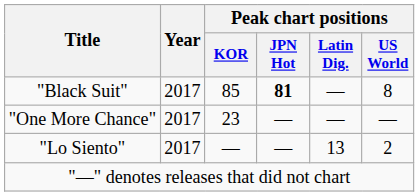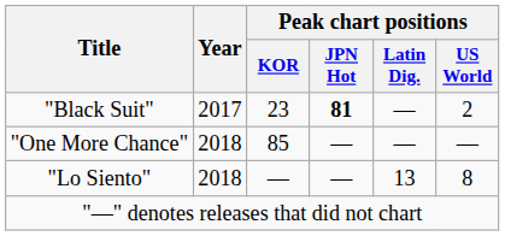 <table class="wikitable"  style="text-align:center;">
 <tr>
 <th rowspan=2>Title</th>
 <th rowspan=2>Year</th>
 <th colspan=4>Peak chart positions</th>
 </tr>
 <tr style="font-size:smaller;">
 <th width=40><a href='#'>KOR</a></th>
 <th width=40><a href='#'>JPN Hot</a></th>
 <th width=40><a href='#'>Latin Dig.</a></th>
 <th width=40><a href='#'>US World</a></th>
 </tr>
 <tr>
 <td>"Black Suit"</td>
 <td>2017</td>
-<td>85</td>
+<td>23</td>
 <td><strong>81</strong></td>
 <td>—</td>
-<td>8</td>
+<td>2</td>
 </tr>
 <tr>
 <td>"One More Chance"</td>
-<td>2017</td>
-<td>23</td>
+<td>2018</td>
+<td>85</td>
 <td>—</td>
 <td>—</td>
 <td>—</td>
 </tr>
 <tr>
 <td>"Lo Siento"</td>
-<td>2017</td>
+<td>2018</td>
 <td>—</td>
 <td>—</td>
 <td>13</td>
-<td>2</td>
+<td>8</td>
 </tr>
 <tr>
 <td colspan=6>"—" denotes releases that did not chart</td>
 </tr>
 </table>
